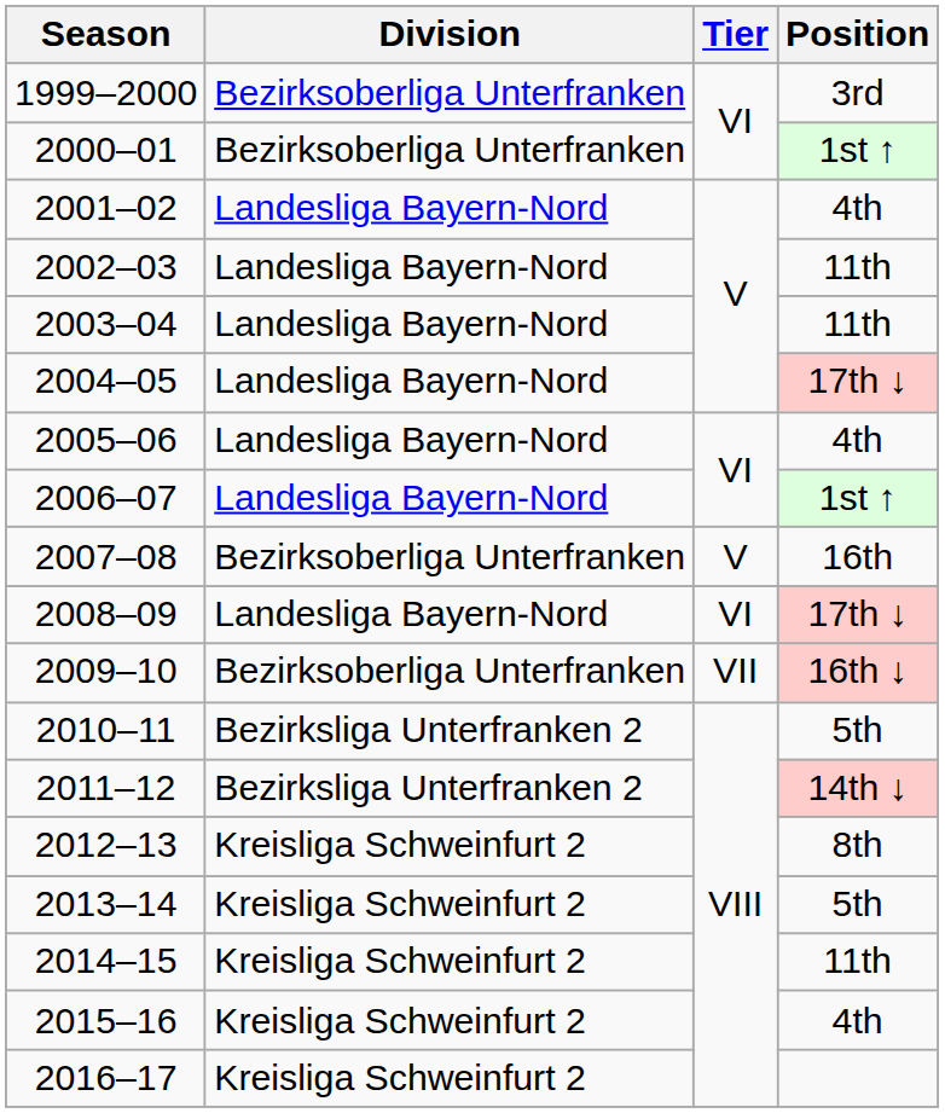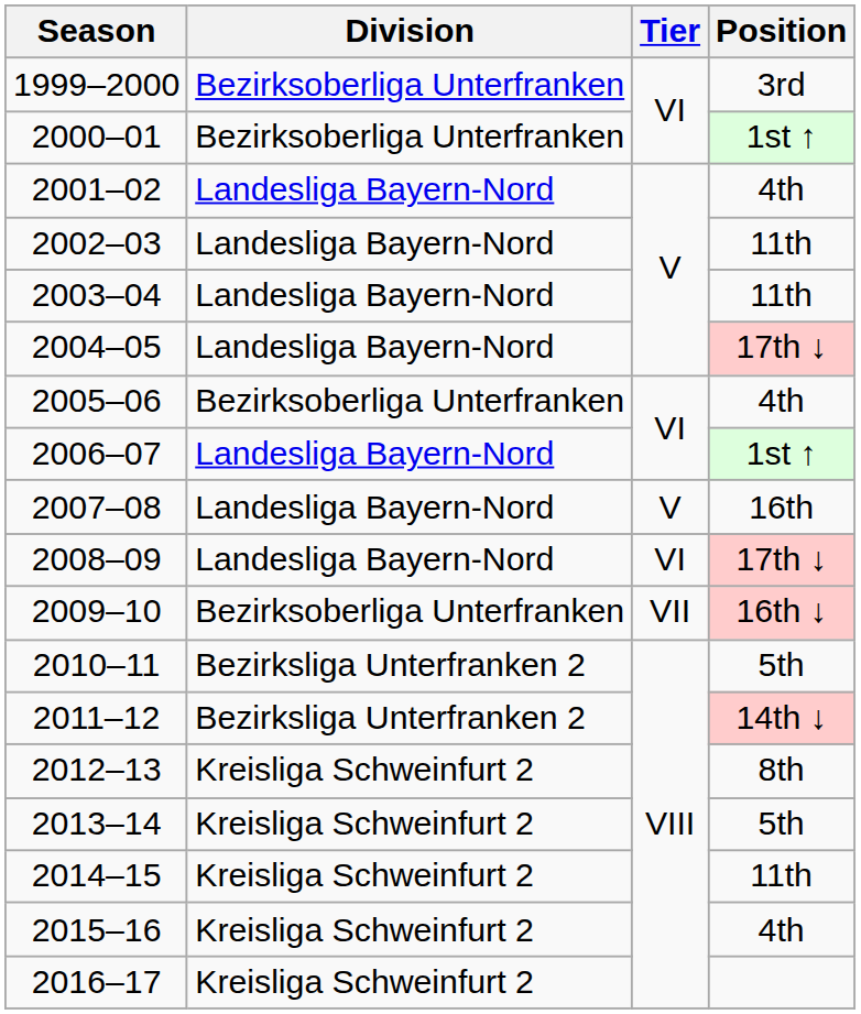 <table class="wikitable">
 <tr>
 <th>Season</th>
 <th>Division</th>
 <th><a href='#'>Tier</a></th>
 <th>Position</th>
 </tr>
 <tr align="center">
 <td>1999–2000</td>
 <td align="left"><a href='#'>Bezirksoberliga Unterfranken</a></td>
 <td rowspan=2>VI</td>
 <td>3rd</td>
 </tr>
 <tr align="center">
 <td>2000–01</td>
 <td align="left">Bezirksoberliga Unterfranken</td>
 <td style="background:#ddffdd">1st ↑</td>
 </tr>
 <tr align="center">
 <td>2001–02</td>
 <td align="left"><a href='#'>Landesliga Bayern-Nord</a></td>
 <td rowspan=4>V</td>
 <td>4th</td>
 </tr>
 <tr align="center">
 <td>2002–03</td>
 <td align="left">Landesliga Bayern-Nord</td>
 <td>11th</td>
 </tr>
 <tr align="center">
 <td>2003–04</td>
 <td align="left">Landesliga Bayern-Nord</td>
 <td>11th</td>
 </tr>
 <tr align="center">
 <td>2004–05</td>
 <td align="left">Landesliga Bayern-Nord</td>
 <td style="background:#ffcccc">17th ↓</td>
 </tr>
 <tr align="center">
 <td>2005–06</td>
-<td align="left">Landesliga Bayern-Nord</td>
+<td align="left">Bezirksoberliga Unterfranken</td>
 <td rowspan=2>VI</td>
 <td>4th</td>
 </tr>
 <tr align="center">
 <td>2006–07</td>
 <td align="left"><a href='#'>Landesliga Bayern-Nord</a></td>
 <td style="background:#ddffdd">1st ↑</td>
 </tr>
 <tr align="center">
 <td>2007–08</td>
-<td align="left">Bezirksoberliga Unterfranken</td>
+<td align="left">Landesliga Bayern-Nord</td>
 <td>V</td>
 <td>16th</td>
 </tr>
 <tr align="center">
 <td>2008–09</td>
 <td align="left">Landesliga Bayern-Nord</td>
 <td>VI</td>
 <td style="background:#ffcccc">17th ↓</td>
 </tr>
 <tr align="center">
 <td>2009–10</td>
 <td align="left">Bezirksoberliga Unterfranken</td>
 <td>VII</td>
 <td style="background:#ffcccc">16th ↓</td>
 </tr>
 <tr align="center">
 <td>2010–11</td>
 <td align="left">Bezirksliga Unterfranken 2</td>
 <td rowspan=7>VIII</td>
 <td>5th</td>
 </tr>
 <tr align="center">
 <td>2011–12</td>
 <td align="left">Bezirksliga Unterfranken 2</td>
 <td style="background:#ffcccc">14th ↓</td>
 </tr>
 <tr align="center">
 <td>2012–13</td>
 <td align="left">Kreisliga Schweinfurt 2</td>
 <td>8th</td>
 </tr>
 <tr align="center">
 <td>2013–14</td>
 <td align="left">Kreisliga Schweinfurt 2</td>
 <td>5th</td>
 </tr>
 <tr align="center">
 <td>2014–15</td>
 <td align="left">Kreisliga Schweinfurt 2</td>
 <td>11th</td>
 </tr>
 <tr align="center">
 <td>2015–16</td>
 <td align="left">Kreisliga Schweinfurt 2</td>
 <td>4th</td>
 </tr>
 <tr align="center">
 <td>2016–17</td>
 <td align="left">Kreisliga Schweinfurt 2</td>
 <td></td>
 </tr>
 </table>
